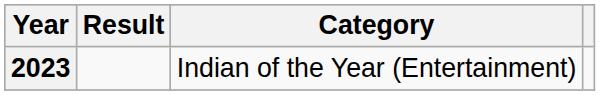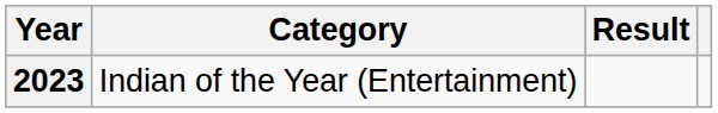 <table class="wikitable">
 <tr>
 <th>Year</th>
+<th>Category</th>
 <th>Result</th>
-<th>Category</th>
 <th></th>
 </tr>
 <tr>
 <th>2023</th>
+<td>Indian of the Year (Entertainment)</td>
 <td></td>
-<td>Indian of the Year (Entertainment)</td>
 <td></td>
 </tr>
 </table>
